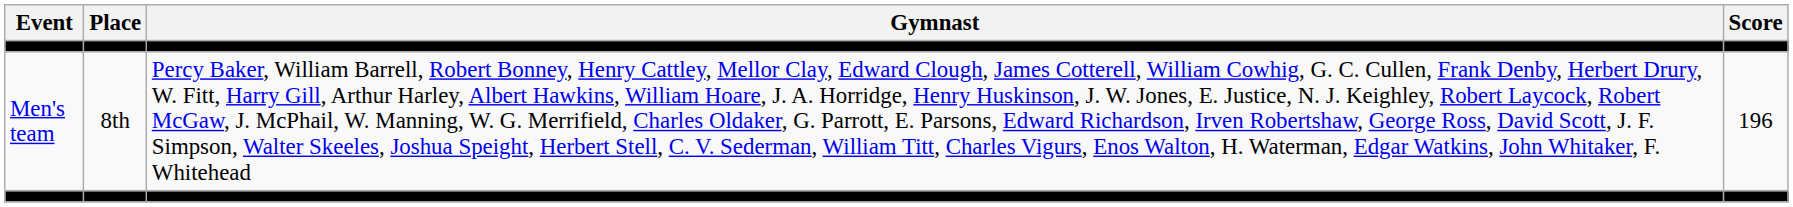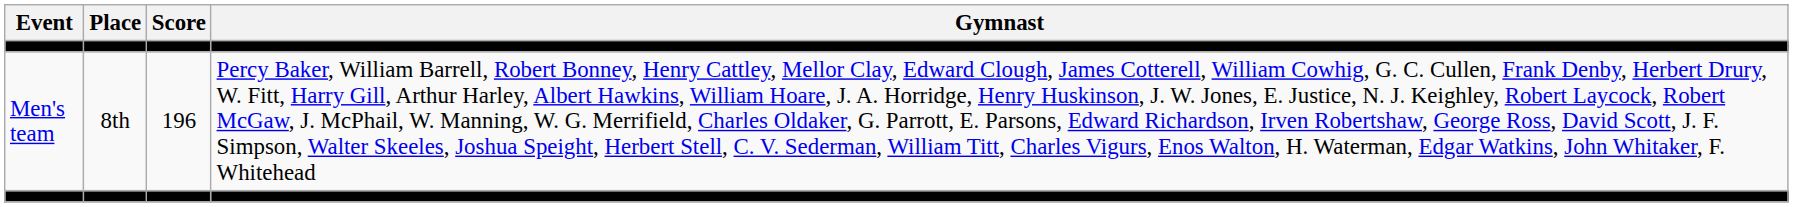 <table class=wikitable>
 <tr>
 <th>Event</th>
 <th>Place</th>
+<th>Score</th>
 <th>Gymnast</th>
-<th>Score</th>
 </tr>
 <tr bgcolor=black>
 <td></td>
 <td></td>
 <td></td>
 <td></td>
 </tr>
 <tr align=center>
 <td align=left><a href='#'>Men's team</a></td>
 <td>8th</td>
+<td>196</td>
 <td align=left><a href='#'>Percy Baker</a>, William Barrell, <a href='#'>Robert Bonney</a>, <a href='#'>Henry Cattley</a>, <a href='#'>Mellor Clay</a>, <a href='#'>Edward Clough</a>, <a href='#'>James Cotterell</a>, <a href='#'>William Cowhig</a>, G. C. Cullen, <a href='#'>Frank Denby</a>, <a href='#'>Herbert Drury</a>, W. Fitt, <a href='#'>Harry Gill</a>, Arthur Harley, <a href='#'>Albert Hawkins</a>, <a href='#'>William Hoare</a>, J. A. Horridge, <a href='#'>Henry Huskinson</a>, J. W. Jones, E. Justice, N. J. Keighley, <a href='#'>Robert Laycock</a>, <a href='#'>Robert McGaw</a>, J. McPhail, W. Manning, W. G. Merrifield, <a href='#'>Charles Oldaker</a>, G. Parrott, E. Parsons, <a href='#'>Edward Richardson</a>, <a href='#'>Irven Robertshaw</a>, <a href='#'>George Ross</a>, <a href='#'>David Scott</a>, J. F. Simpson, <a href='#'>Walter Skeeles</a>, <a href='#'>Joshua Speight</a>, <a href='#'>Herbert Stell</a>, <a href='#'>C. V. Sederman</a>, <a href='#'>William Titt</a>, <a href='#'>Charles Vigurs</a>, <a href='#'>Enos Walton</a>, H. Waterman, <a href='#'>Edgar Watkins</a>, <a href='#'>John Whitaker</a>, F. Whitehead</td>
-<td>196</td>
 </tr>
 <tr bgcolor=black>
 <td></td>
 <td></td>
 <td></td>
 <td></td>
 </tr>
 </table>
